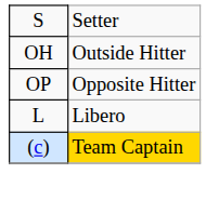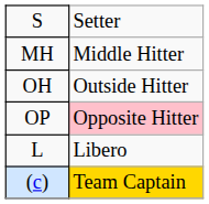 <table class="wikitable" style="float: right">
 <tr>
 <td style="border: 1px solid black;" align=center>  S  </td>
 <td>Setter</td>
+</tr>
+<tr>
+<td style="border: 1px solid black;" align=center>  MH  </td>
+<td>Middle Hitter</td>
 </tr>
 <tr>
 <td style="border: 1px solid black;" align=center>  OH  </td>
 <td>Outside Hitter</td>
 </tr>
 <tr>
 <td style="border: 1px solid black;" align=center>  OP  </td>
-<td>Opposite Hitter</td>
+<td style="background: pink;">Opposite Hitter</td>
 </tr>
 <tr>
 <td style="border: 1px solid black;" align=center>  L  </td>
 <td>Libero</td>
 </tr>
 <tr>
 <td style="background: #D0E6FF; border: 1px solid black" align=center> (<a href='#'>c</a>) </td>
 <td style="background: gold;">Team Captain</td>
 </tr>
 <tr>
 </tr>
 </table>
